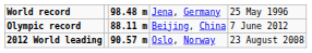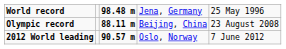 <table class="wikitable">
 <tr>
 <td><strong>World record</strong></td>
 <td></td>
 <td><strong>98.48 m</strong></td>
 <td><a href='#'>Jena</a>, <a href='#'>Germany</a></td>
 <td>25 May 1996</td>
 </tr>
 <tr>
 <td><strong>Olympic record</strong></td>
 <td></td>
 <td><strong>88.11 m</strong></td>
 <td><a href='#'>Beijing</a>, <a href='#'>China</a></td>
-<td>7 June 2012</td>
+<td>23 August 2008</td>
 </tr>
 <tr>
 <td><strong>2012 World leading</strong></td>
 <td></td>
 <td><strong>90.57 m</strong></td>
 <td><a href='#'>Oslo</a>, <a href='#'>Norway</a></td>
-<td>23 August 2008</td>
+<td>7 June 2012</td>
 </tr>
 </table>
